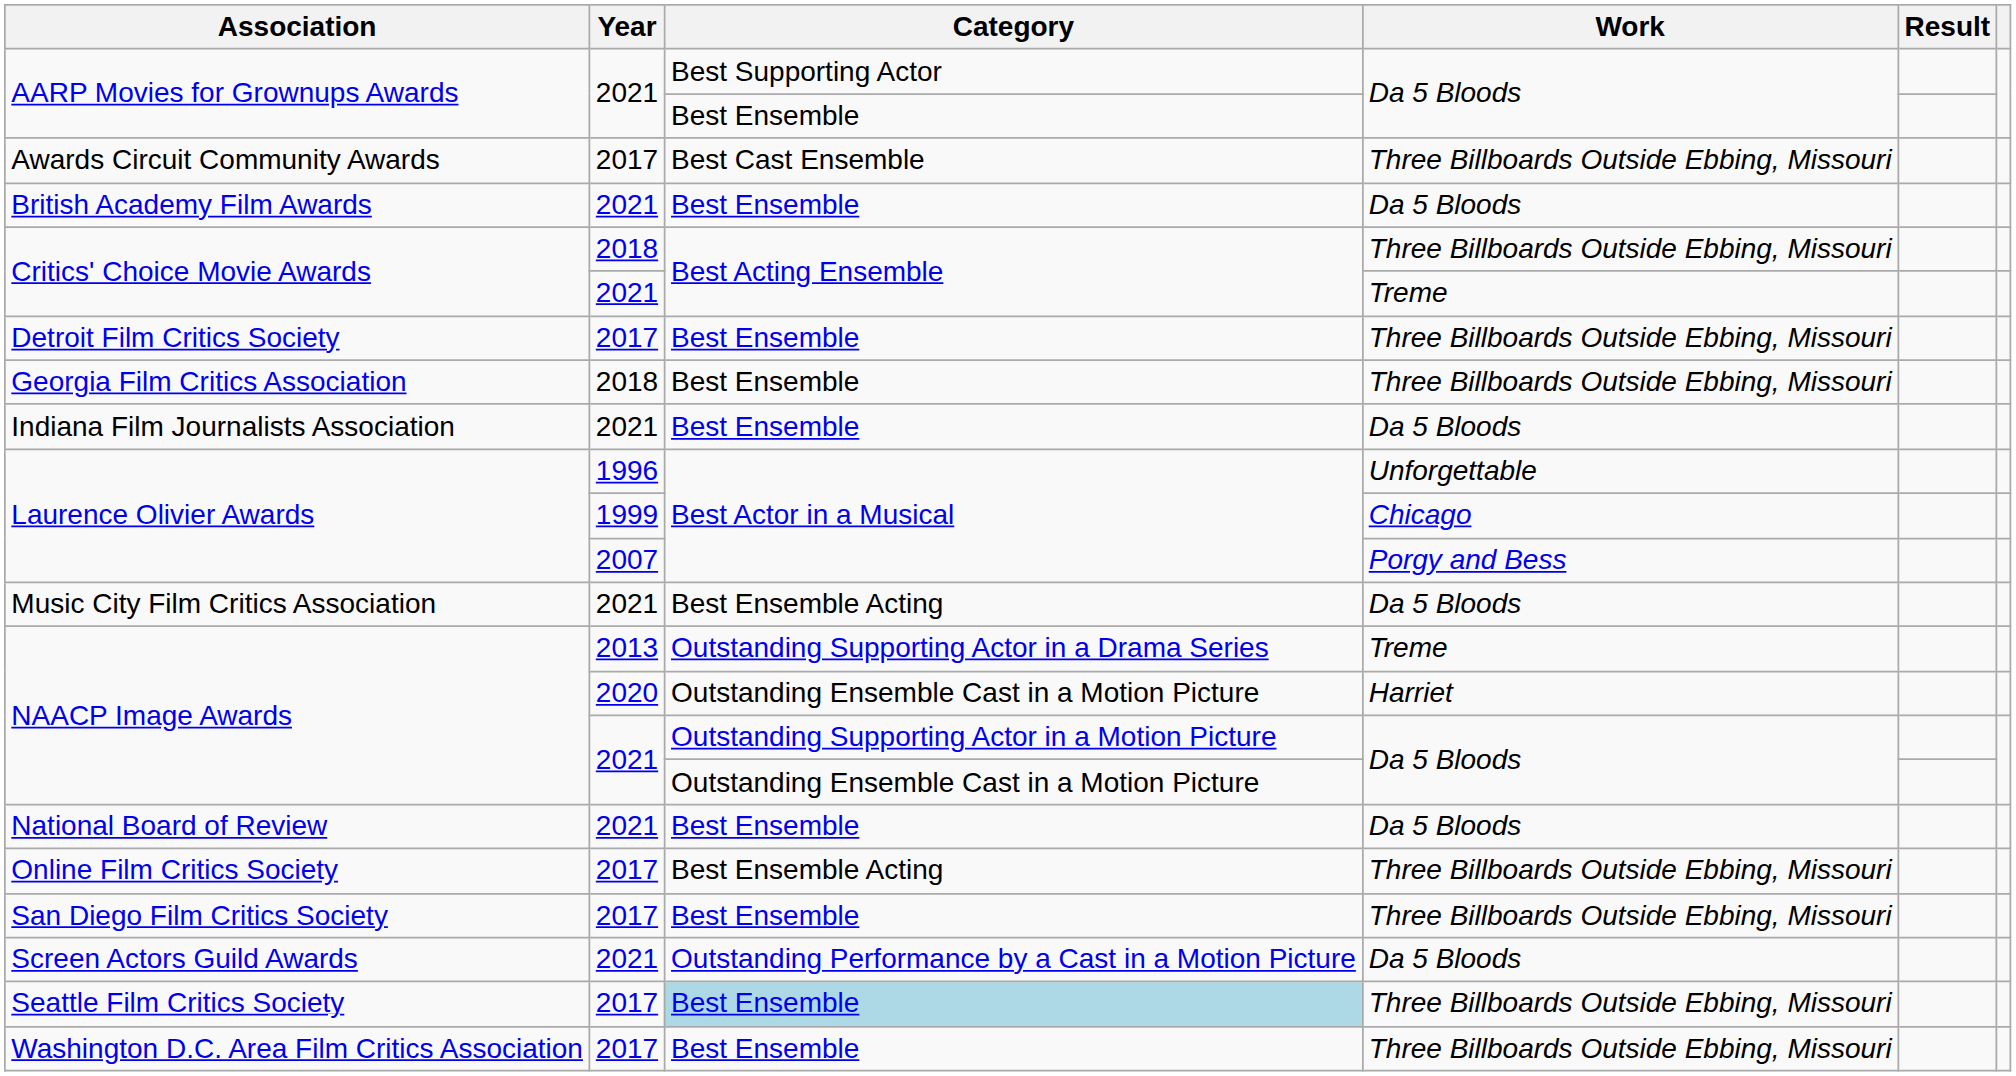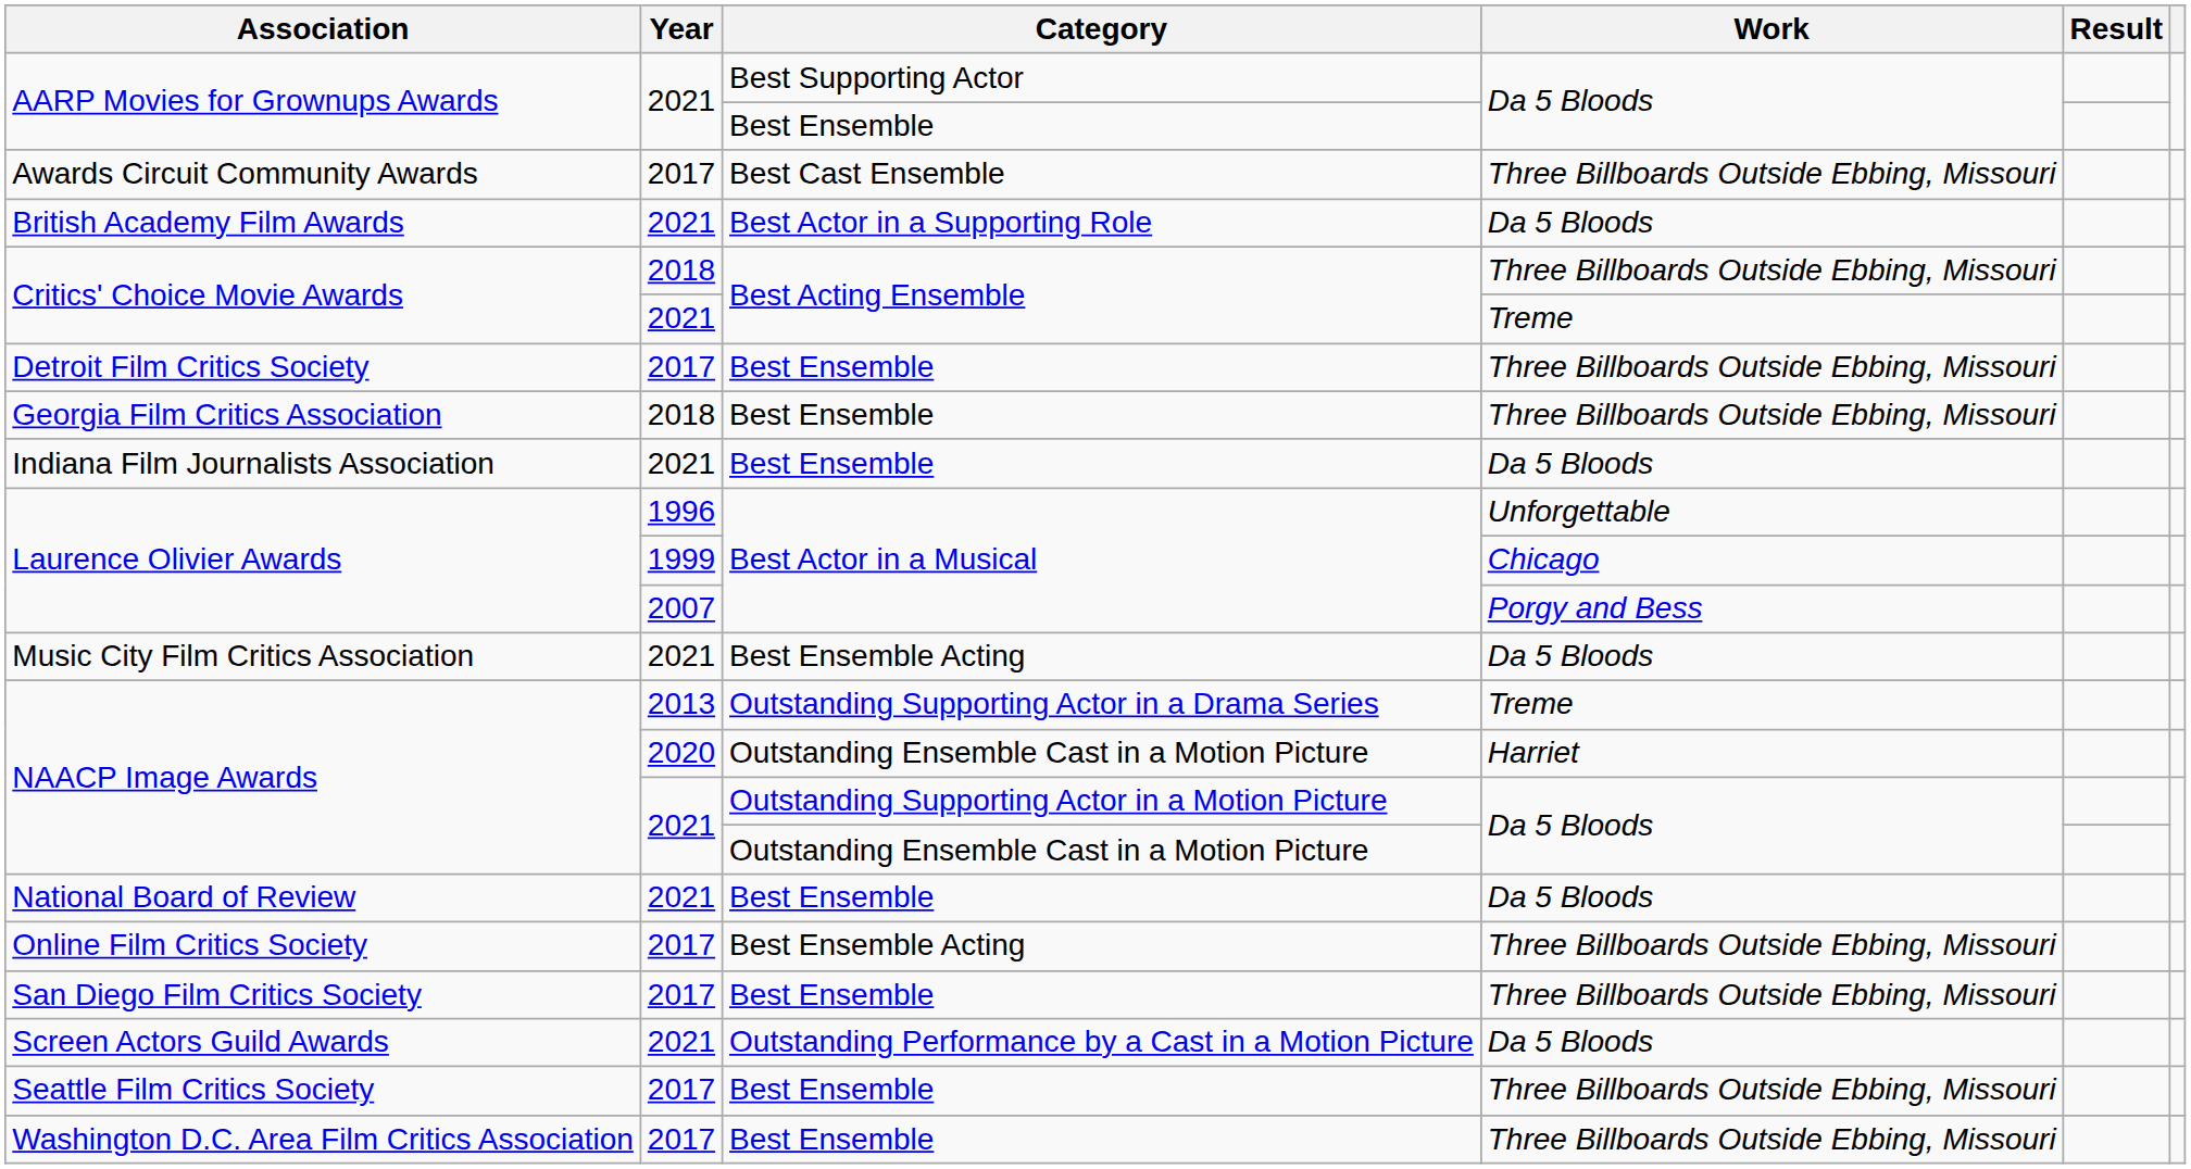 <table class="wikitable">
 <tr>
 <th>Association</th>
 <th>Year</th>
 <th>Category</th>
 <th>Work</th>
 <th>Result</th>
 <th></th>
 </tr>
 <tr>
 <td rowspan="2"><a href='#'>AARP Movies for Grownups Awards</a></td>
 <td rowspan="2">2021</td>
 <td>Best Supporting Actor</td>
 <td rowspan="2"><em>Da 5 Bloods</em></td>
 <td></td>
 <td rowspan="2" style="text-align: center;"></td>
 </tr>
 <tr>
 <td>Best Ensemble</td>
 <td></td>
 </tr>
 <tr>
 <td>Awards Circuit Community Awards</td>
 <td>2017</td>
 <td>Best Cast Ensemble</td>
 <td><em>Three Billboards Outside Ebbing, Missouri</em></td>
 <td></td>
 <td style="text-align: center;"></td>
 </tr>
 <tr>
 <td><a href='#'>British Academy Film Awards</a></td>
 <td><a href='#'>2021</a></td>
-<td><a href='#'>Best Ensemble</a></td>
+<td><a href='#'>Best Actor in a Supporting Role</a></td>
 <td><em>Da 5 Bloods</em></td>
 <td></td>
 <td style="text-align: center;"></td>
 </tr>
 <tr>
 <td rowspan="2"><a href='#'>Critics' Choice Movie Awards</a></td>
 <td><a href='#'>2018</a></td>
 <td rowspan="2"><a href='#'>Best Acting Ensemble</a></td>
 <td><em>Three Billboards Outside Ebbing, Missouri</em></td>
 <td></td>
 <td style="text-align: center;"></td>
 </tr>
 <tr>
 <td><a href='#'>2021</a></td>
 <td><em>Treme</em></td>
 <td></td>
 <td style="text-align: center;"></td>
 </tr>
 <tr>
 <td><a href='#'>Detroit Film Critics Society</a></td>
 <td><a href='#'>2017</a></td>
 <td><a href='#'>Best Ensemble</a></td>
 <td><em>Three Billboards Outside Ebbing, Missouri</em></td>
 <td></td>
 <td style="text-align: center;"></td>
 </tr>
 <tr>
 <td><a href='#'>Georgia Film Critics Association</a></td>
 <td>2018</td>
 <td>Best Ensemble</td>
 <td><em>Three Billboards Outside Ebbing, Missouri</em></td>
 <td></td>
 <td style="text-align: center;"></td>
 </tr>
 <tr>
 <td>Indiana Film Journalists Association</td>
 <td>2021</td>
 <td><a href='#'>Best Ensemble</a></td>
 <td><em>Da 5 Bloods</em></td>
 <td></td>
 <td style="text-align: center;"></td>
 </tr>
 <tr>
 <td rowspan="3"><a href='#'>Laurence Olivier Awards</a></td>
 <td><a href='#'>1996</a></td>
 <td rowspan="3"><a href='#'>Best Actor in a Musical</a></td>
 <td><em>Unforgettable</em></td>
 <td></td>
 <td></td>
 </tr>
 <tr>
 <td><a href='#'>1999</a></td>
 <td><a href='#'><em>Chicago</em></a></td>
 <td></td>
 <td></td>
 </tr>
 <tr>
 <td><a href='#'>2007</a></td>
 <td><a href='#'><em>Porgy and Bess</em></a></td>
 <td></td>
 <td></td>
 </tr>
 <tr>
 <td>Music City Film Critics Association</td>
 <td>2021</td>
 <td>Best Ensemble Acting</td>
 <td><em>Da 5 Bloods</em></td>
 <td></td>
 <td style="text-align: center;"></td>
 </tr>
 <tr>
 <td rowspan="4"><a href='#'>NAACP Image Awards</a></td>
 <td><a href='#'>2013</a></td>
 <td><a href='#'>Outstanding Supporting Actor in a Drama Series</a></td>
 <td><em>Treme</em></td>
 <td></td>
 <td style="text-align: center;"></td>
 </tr>
 <tr>
 <td><a href='#'>2020</a></td>
 <td>Outstanding Ensemble Cast in a Motion Picture</td>
 <td><em>Harriet</em></td>
 <td></td>
 <td style="text-align: center;"></td>
 </tr>
 <tr>
 <td rowspan="2"><a href='#'>2021</a></td>
 <td><a href='#'>Outstanding Supporting Actor in a Motion Picture</a></td>
 <td rowspan="2"><em>Da 5 Bloods</em></td>
 <td></td>
 <td rowspan="2" style="text-align: center;"></td>
 </tr>
 <tr>
 <td>Outstanding Ensemble Cast in a Motion Picture</td>
 <td></td>
 </tr>
 <tr>
 <td><a href='#'>National Board of Review</a></td>
 <td><a href='#'>2021</a></td>
 <td><a href='#'>Best Ensemble</a></td>
 <td><em>Da 5 Bloods</em></td>
 <td></td>
 <td style="text-align: center;"></td>
 </tr>
 <tr>
 <td><a href='#'>Online Film Critics Society</a></td>
 <td><a href='#'>2017</a></td>
 <td>Best Ensemble Acting</td>
 <td><em>Three Billboards Outside Ebbing, Missouri</em></td>
 <td></td>
 <td style="text-align: center;"></td>
 </tr>
 <tr>
 <td><a href='#'>San Diego Film Critics Society</a></td>
 <td><a href='#'>2017</a></td>
 <td><a href='#'>Best Ensemble</a></td>
 <td><em>Three Billboards Outside Ebbing, Missouri</em></td>
 <td></td>
 <td style="text-align: center;"></td>
 </tr>
 <tr>
 <td><a href='#'>Screen Actors Guild Awards</a></td>
 <td><a href='#'>2021</a></td>
 <td><a href='#'>Outstanding Performance by a Cast in a Motion Picture</a></td>
 <td><em>Da 5 Bloods</em></td>
 <td></td>
 <td style="text-align: center;"></td>
 </tr>
 <tr>
 <td><a href='#'>Seattle Film Critics Society</a></td>
 <td><a href='#'>2017</a></td>
-<td style="background: lightblue;"><a href='#'>Best Ensemble</a></td>
+<td><a href='#'>Best Ensemble</a></td>
 <td><em>Three Billboards Outside Ebbing, Missouri</em></td>
 <td></td>
 <td style="text-align: center;"></td>
 </tr>
 <tr>
 <td><a href='#'>Washington D.C. Area Film Critics Association</a></td>
 <td><a href='#'>2017</a></td>
 <td><a href='#'>Best Ensemble</a></td>
 <td><em>Three Billboards Outside Ebbing, Missouri</em></td>
 <td></td>
 <td style="text-align: center;"></td>
 </tr>
 </table>
